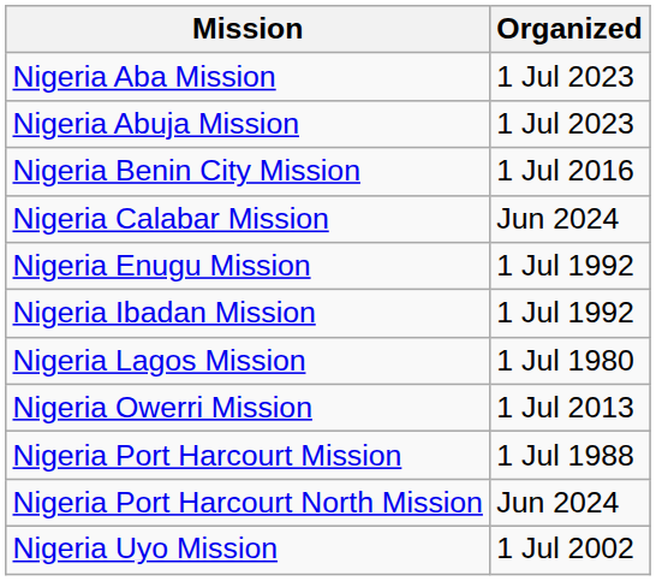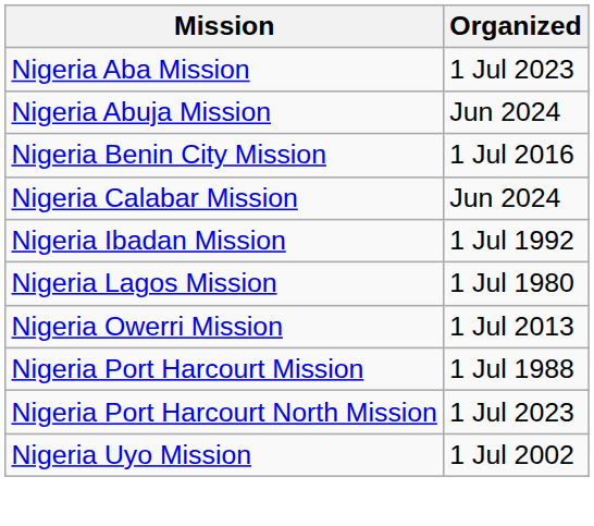 <table class="wikitable sortable">
 <tr>
 <th>Mission</th>
 <th data-sort-type=date>Organized</th>
 </tr>
 <tr>
 <td><a href='#'>Nigeria Aba Mission</a></td>
 <td>1 Jul 2023</td>
 </tr>
 <tr>
 <td><a href='#'>Nigeria Abuja Mission</a></td>
-<td>1 Jul 2023</td>
+<td>Jun 2024</td>
 </tr>
 <tr>
 <td><a href='#'>Nigeria Benin City Mission</a></td>
 <td>1 Jul 2016</td>
 </tr>
 <tr>
 <td><a href='#'>Nigeria Calabar Mission</a></td>
 <td>Jun 2024</td>
-</tr>
-<tr>
-<td><a href='#'>Nigeria Enugu Mission</a></td>
-<td>1 Jul 1992</td>
 </tr>
 <tr>
 <td><a href='#'>Nigeria Ibadan Mission</a></td>
 <td>1 Jul 1992</td>
 </tr>
 <tr>
 <td><a href='#'>Nigeria Lagos Mission</a></td>
 <td>1 Jul 1980</td>
 </tr>
 <tr>
 <td><a href='#'>Nigeria Owerri Mission</a></td>
 <td>1 Jul 2013</td>
 </tr>
 <tr>
 <td><a href='#'>Nigeria Port Harcourt Mission</a></td>
 <td>1 Jul 1988</td>
 </tr>
 <tr>
 <td><a href='#'>Nigeria Port Harcourt North Mission</a></td>
-<td>Jun 2024</td>
+<td>1 Jul 2023</td>
 </tr>
 <tr>
 <td><a href='#'>Nigeria Uyo Mission</a></td>
 <td>1 Jul 2002</td>
 </tr>
 </table>
